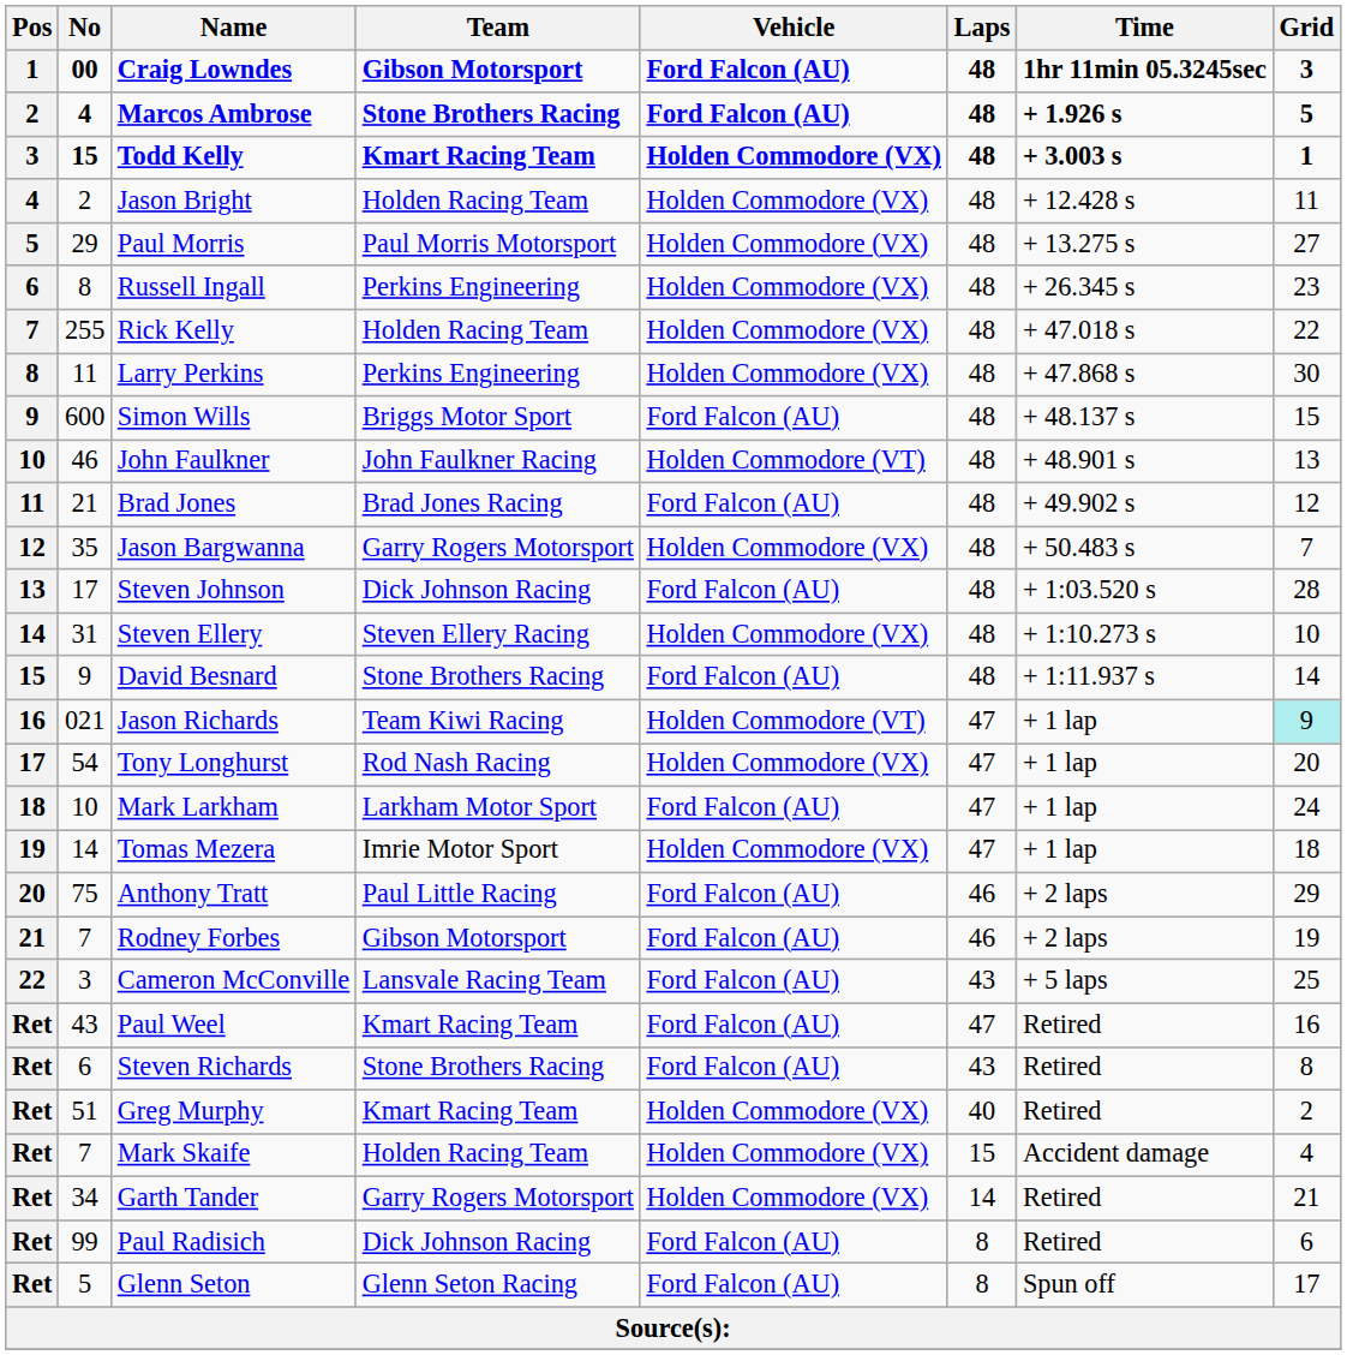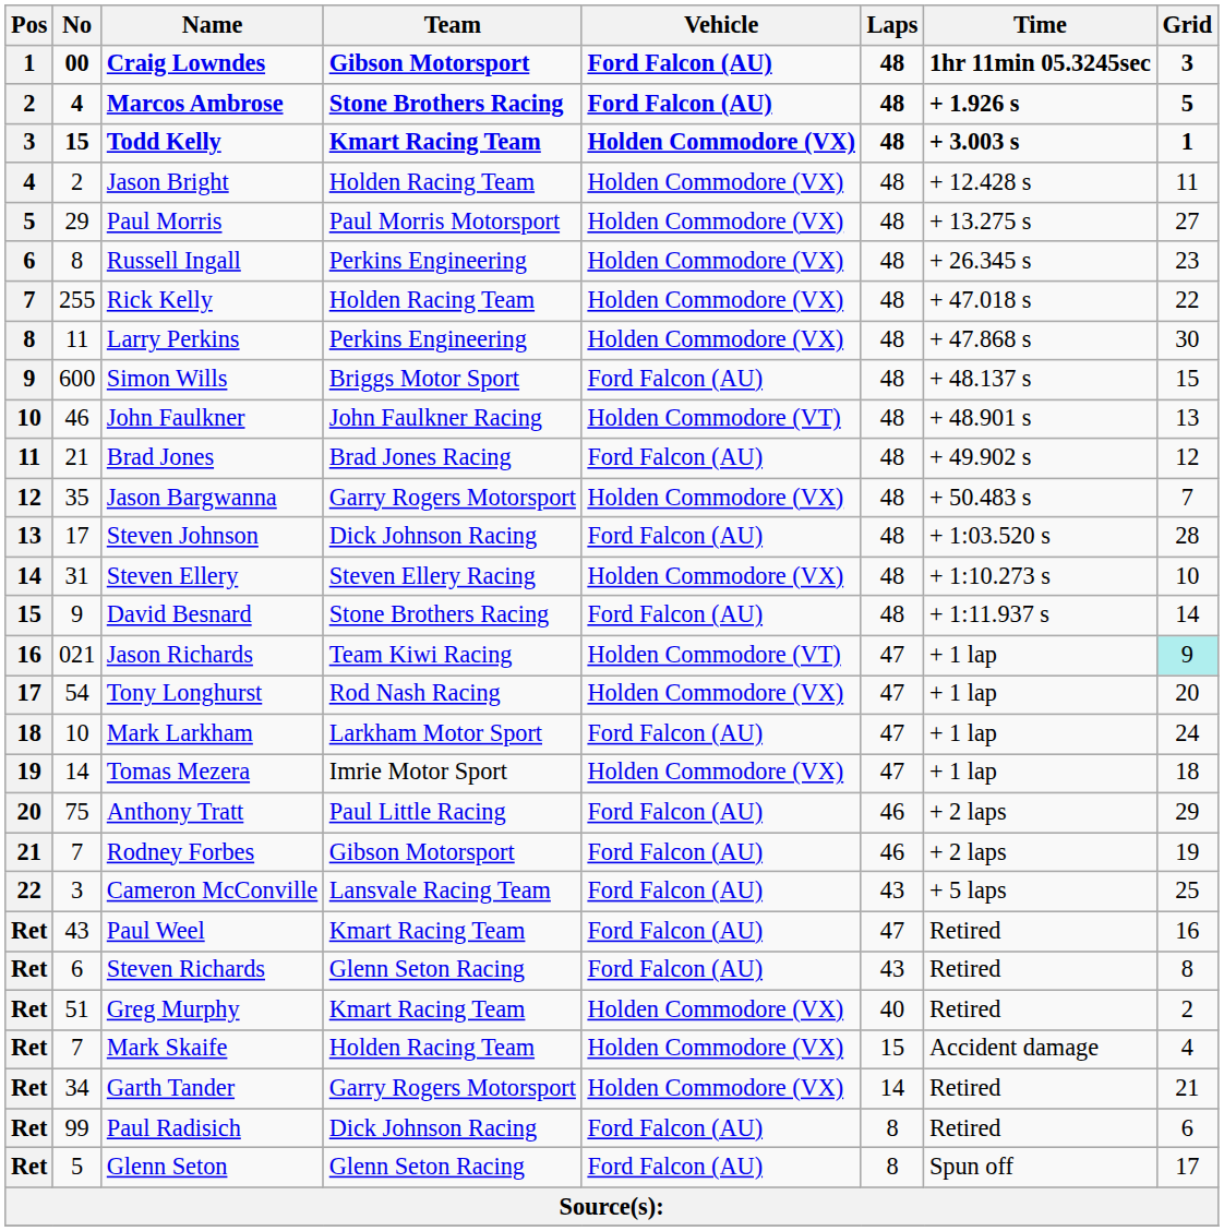 <table class="wikitable" style="font-size: 87%;">
 <tr>
 <th>Pos</th>
 <th>No</th>
 <th>Name</th>
 <th>Team</th>
 <th>Vehicle</th>
 <th>Laps</th>
 <th>Time</th>
 <th>Grid</th>
 </tr>
 <tr>
 <th>1</th>
 <td align=center><strong>00</strong></td>
 <td> <strong><a href='#'>Craig Lowndes</a></strong></td>
 <td><strong><a href='#'>Gibson Motorsport</a></strong></td>
 <td><strong><a href='#'>Ford Falcon (AU)</a></strong></td>
 <td align=center><strong>48</strong></td>
 <td><strong>1hr 11min 05.3245sec</strong></td>
 <td align=center><strong>3</strong></td>
 </tr>
 <tr>
 <th>2</th>
 <td align=center><strong>4</strong></td>
 <td> <strong><a href='#'>Marcos Ambrose</a></strong></td>
 <td><strong><a href='#'>Stone Brothers Racing</a></strong></td>
 <td><strong><a href='#'>Ford Falcon (AU)</a></strong></td>
 <td align=center><strong>48</strong></td>
 <td><strong>+ 1.926 s</strong></td>
 <td align=center><strong>5</strong></td>
 </tr>
 <tr>
 <th>3</th>
 <td align=center><strong>15</strong></td>
 <td> <strong><a href='#'>Todd Kelly</a></strong></td>
 <td><strong><a href='#'>Kmart Racing Team</a></strong></td>
 <td><strong><a href='#'>Holden Commodore (VX)</a></strong></td>
 <td align=center><strong>48</strong></td>
 <td><strong>+ 3.003 s</strong></td>
 <td align=center><strong>1</strong></td>
 </tr>
 <tr>
 <th>4</th>
 <td align=center>2</td>
 <td> <a href='#'>Jason Bright</a></td>
 <td><a href='#'>Holden Racing Team</a></td>
 <td><a href='#'>Holden Commodore (VX)</a></td>
 <td align=center>48</td>
 <td>+ 12.428 s</td>
 <td align=center>11</td>
 </tr>
 <tr>
 <th>5</th>
 <td align=center>29</td>
 <td> <a href='#'>Paul Morris</a></td>
 <td><a href='#'>Paul Morris Motorsport</a></td>
 <td><a href='#'>Holden Commodore (VX)</a></td>
 <td align=center>48</td>
 <td>+ 13.275 s</td>
 <td align=center>27</td>
 </tr>
 <tr>
 <th>6</th>
 <td align=center>8</td>
 <td> <a href='#'>Russell Ingall</a></td>
 <td><a href='#'>Perkins Engineering</a></td>
 <td><a href='#'>Holden Commodore (VX)</a></td>
 <td align=center>48</td>
 <td>+ 26.345 s</td>
 <td align=center>23</td>
 </tr>
 <tr>
 <th>7</th>
 <td align=center>255</td>
 <td> <a href='#'>Rick Kelly</a></td>
 <td><a href='#'>Holden Racing Team</a></td>
 <td><a href='#'>Holden Commodore (VX)</a></td>
 <td align=center>48</td>
 <td>+ 47.018 s</td>
 <td align=center>22</td>
 </tr>
 <tr>
 <th>8</th>
 <td align=center>11</td>
 <td> <a href='#'>Larry Perkins</a></td>
 <td><a href='#'>Perkins Engineering</a></td>
 <td><a href='#'>Holden Commodore (VX)</a></td>
 <td align=center>48</td>
 <td>+ 47.868 s</td>
 <td align=center>30</td>
 </tr>
 <tr>
 <th>9</th>
 <td align=center>600</td>
 <td> <a href='#'>Simon Wills</a></td>
 <td><a href='#'>Briggs Motor Sport</a></td>
 <td><a href='#'>Ford Falcon (AU)</a></td>
 <td align=center>48</td>
 <td>+ 48.137 s</td>
 <td align=center>15</td>
 </tr>
 <tr>
 <th>10</th>
 <td align=center>46</td>
 <td> <a href='#'>John Faulkner</a></td>
 <td><a href='#'>John Faulkner Racing</a></td>
 <td><a href='#'>Holden Commodore (VT)</a></td>
 <td align=center>48</td>
 <td>+ 48.901 s</td>
 <td align=center>13</td>
 </tr>
 <tr>
 <th>11</th>
 <td align=center>21</td>
 <td> <a href='#'>Brad Jones</a></td>
 <td><a href='#'>Brad Jones Racing</a></td>
 <td><a href='#'>Ford Falcon (AU)</a></td>
 <td align=center>48</td>
 <td>+ 49.902 s</td>
 <td align=center>12</td>
 </tr>
 <tr>
 <th>12</th>
 <td align=center>35</td>
 <td> <a href='#'>Jason Bargwanna</a></td>
 <td><a href='#'>Garry Rogers Motorsport</a></td>
 <td><a href='#'>Holden Commodore (VX)</a></td>
 <td align=center>48</td>
 <td>+ 50.483 s</td>
 <td align=center>7</td>
 </tr>
 <tr>
 <th>13</th>
 <td align=center>17</td>
 <td> <a href='#'>Steven Johnson</a></td>
 <td><a href='#'>Dick Johnson Racing</a></td>
 <td><a href='#'>Ford Falcon (AU)</a></td>
 <td align=center>48</td>
 <td>+ 1:03.520 s</td>
 <td align=center>28</td>
 </tr>
 <tr>
 <th>14</th>
 <td align=center>31</td>
 <td> <a href='#'>Steven Ellery</a></td>
 <td><a href='#'>Steven Ellery Racing</a></td>
 <td><a href='#'>Holden Commodore (VX)</a></td>
 <td align=center>48</td>
 <td>+ 1:10.273 s</td>
 <td align=center>10</td>
 </tr>
 <tr>
 <th>15</th>
 <td align=center>9</td>
 <td> <a href='#'>David Besnard</a></td>
 <td><a href='#'>Stone Brothers Racing</a></td>
 <td><a href='#'>Ford Falcon (AU)</a></td>
 <td align=center>48</td>
 <td>+ 1:11.937 s</td>
 <td align=center>14</td>
 </tr>
 <tr>
 <th>16</th>
 <td align=center>021</td>
 <td> <a href='#'>Jason Richards</a></td>
 <td><a href='#'>Team Kiwi Racing</a></td>
 <td><a href='#'>Holden Commodore (VT)</a></td>
 <td align=center>47</td>
 <td>+ 1 lap</td>
 <td align=center style="background: paleturquoise;">9</td>
 </tr>
 <tr>
 <th>17</th>
 <td align=center>54</td>
 <td> <a href='#'>Tony Longhurst</a></td>
 <td><a href='#'>Rod Nash Racing</a></td>
 <td><a href='#'>Holden Commodore (VX)</a></td>
 <td align=center>47</td>
 <td>+ 1 lap</td>
 <td align=center>20</td>
 </tr>
 <tr>
 <th>18</th>
 <td align=center>10</td>
 <td> <a href='#'>Mark Larkham</a></td>
 <td><a href='#'>Larkham Motor Sport</a></td>
 <td><a href='#'>Ford Falcon (AU)</a></td>
 <td align=center>47</td>
 <td>+ 1 lap</td>
 <td align=center>24</td>
 </tr>
 <tr>
 <th>19</th>
 <td align=center>14</td>
 <td> <a href='#'>Tomas Mezera</a></td>
 <td>Imrie Motor Sport</td>
 <td><a href='#'>Holden Commodore (VX)</a></td>
 <td align=center>47</td>
 <td>+ 1 lap</td>
 <td align=center>18</td>
 </tr>
 <tr>
 <th>20</th>
 <td align=center>75</td>
 <td> <a href='#'>Anthony Tratt</a></td>
 <td><a href='#'>Paul Little Racing</a></td>
 <td><a href='#'>Ford Falcon (AU)</a></td>
 <td align=center>46</td>
 <td>+ 2 laps</td>
 <td align=center>29</td>
 </tr>
 <tr>
 <th>21</th>
 <td align=center>7</td>
 <td> <a href='#'>Rodney Forbes</a></td>
 <td><a href='#'>Gibson Motorsport</a></td>
 <td><a href='#'>Ford Falcon (AU)</a></td>
 <td align=center>46</td>
 <td>+ 2 laps</td>
 <td align=center>19</td>
 </tr>
 <tr>
 <th>22</th>
 <td align=center>3</td>
 <td> <a href='#'>Cameron McConville</a></td>
 <td><a href='#'>Lansvale Racing Team</a></td>
 <td><a href='#'>Ford Falcon (AU)</a></td>
 <td align=center>43</td>
 <td>+ 5 laps</td>
 <td align=center>25</td>
 </tr>
 <tr>
 <th>Ret</th>
 <td align=center>43</td>
 <td> <a href='#'>Paul Weel</a></td>
 <td><a href='#'>Kmart Racing Team</a></td>
 <td><a href='#'>Ford Falcon (AU)</a></td>
 <td align=center>47</td>
 <td>Retired</td>
 <td align=center>16</td>
 </tr>
 <tr>
 <th>Ret</th>
 <td align=center>6</td>
 <td> <a href='#'>Steven Richards</a></td>
-<td><a href='#'>Stone Brothers Racing</a></td>
+<td><a href='#'>Glenn Seton Racing</a></td>
 <td><a href='#'>Ford Falcon (AU)</a></td>
 <td align=center>43</td>
 <td>Retired</td>
 <td align=center>8</td>
 </tr>
 <tr>
 <th>Ret</th>
 <td align=center>51</td>
 <td> <a href='#'>Greg Murphy</a></td>
 <td><a href='#'>Kmart Racing Team</a></td>
 <td><a href='#'>Holden Commodore (VX)</a></td>
 <td align=center>40</td>
 <td>Retired</td>
 <td align=center>2</td>
 </tr>
 <tr>
 <th>Ret</th>
 <td align=center>7</td>
 <td> <a href='#'>Mark Skaife</a></td>
 <td><a href='#'>Holden Racing Team</a></td>
 <td><a href='#'>Holden Commodore (VX)</a></td>
 <td align=center>15</td>
 <td>Accident damage</td>
 <td align=center>4</td>
 </tr>
 <tr>
 <th>Ret</th>
 <td align=center>34</td>
 <td> <a href='#'>Garth Tander</a></td>
 <td><a href='#'>Garry Rogers Motorsport</a></td>
 <td><a href='#'>Holden Commodore (VX)</a></td>
 <td align=center>14</td>
 <td>Retired</td>
 <td align=center>21</td>
 </tr>
 <tr>
 <th>Ret</th>
 <td align=center>99</td>
 <td> <a href='#'>Paul Radisich</a></td>
 <td><a href='#'>Dick Johnson Racing</a></td>
 <td><a href='#'>Ford Falcon (AU)</a></td>
 <td align=center>8</td>
 <td>Retired</td>
 <td align=center>6</td>
 </tr>
 <tr>
 <th>Ret</th>
 <td align=center>5</td>
 <td> <a href='#'>Glenn Seton</a></td>
 <td><a href='#'>Glenn Seton Racing</a></td>
 <td><a href='#'>Ford Falcon (AU)</a></td>
 <td align=center>8</td>
 <td>Spun off</td>
 <td align=center>17</td>
 </tr>
 <tr>
 <th colspan=8>Source(s):</th>
 </tr>
 <tr>
 </tr>
 </table>
